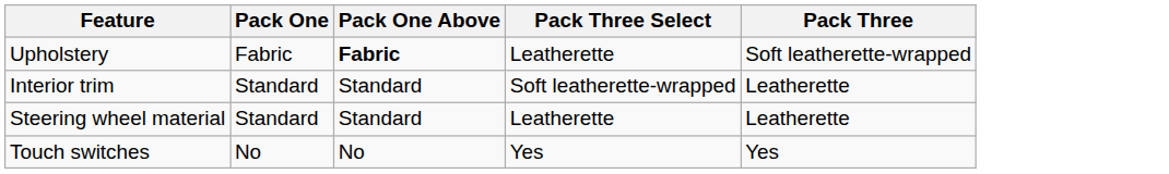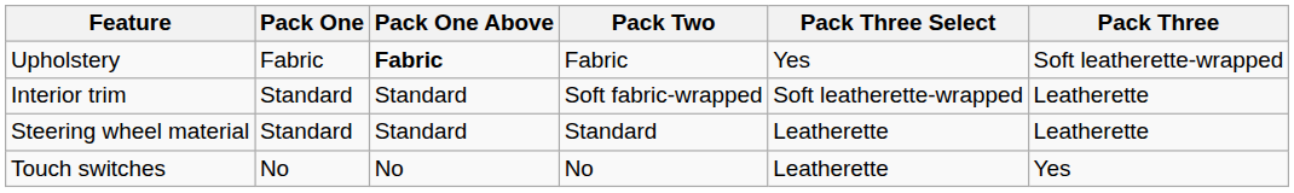 <table class="wikitable">
 <tr>
 <th>Feature</th>
 <th>Pack One</th>
 <th>Pack One Above</th>
+<th>Pack Two</th>
 <th>Pack Three Select</th>
 <th>Pack Three</th>
 </tr>
 <tr>
 <td>Upholstery</td>
 <td>Fabric</td>
 <td><strong>Fabric</strong></td>
-<td>Leatherette</td>
+<td>Fabric</td>
+<td>Yes</td>
 <td>Soft leatherette-wrapped</td>
 </tr>
 <tr>
 <td>Interior trim</td>
 <td>Standard</td>
 <td>Standard</td>
+<td>Soft fabric-wrapped</td>
 <td>Soft leatherette-wrapped</td>
 <td>Leatherette</td>
 </tr>
 <tr>
 <td>Steering wheel material</td>
+<td>Standard</td>
 <td>Standard</td>
 <td>Standard</td>
 <td>Leatherette</td>
 <td>Leatherette</td>
 </tr>
 <tr>
 <td>Touch switches</td>
 <td>No</td>
 <td>No</td>
-<td>Yes</td>
+<td>No</td>
+<td>Leatherette</td>
 <td>Yes</td>
 </tr>
 </table>
